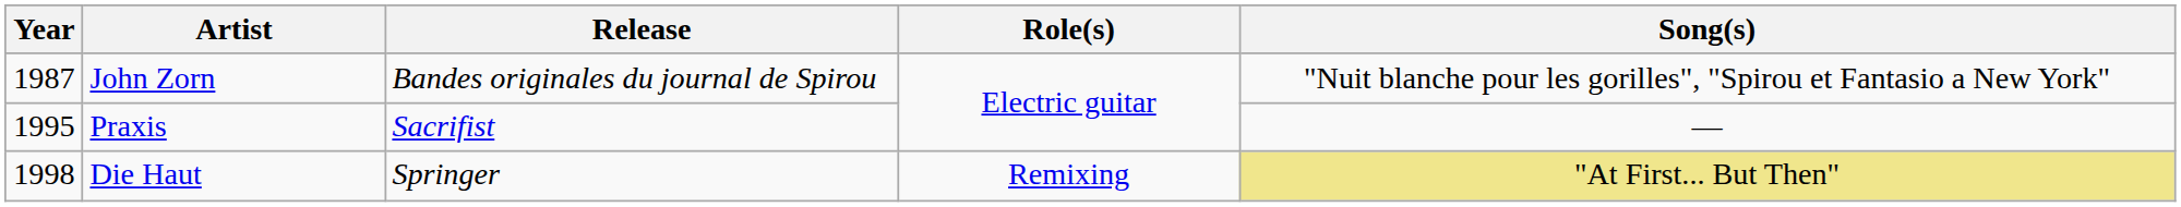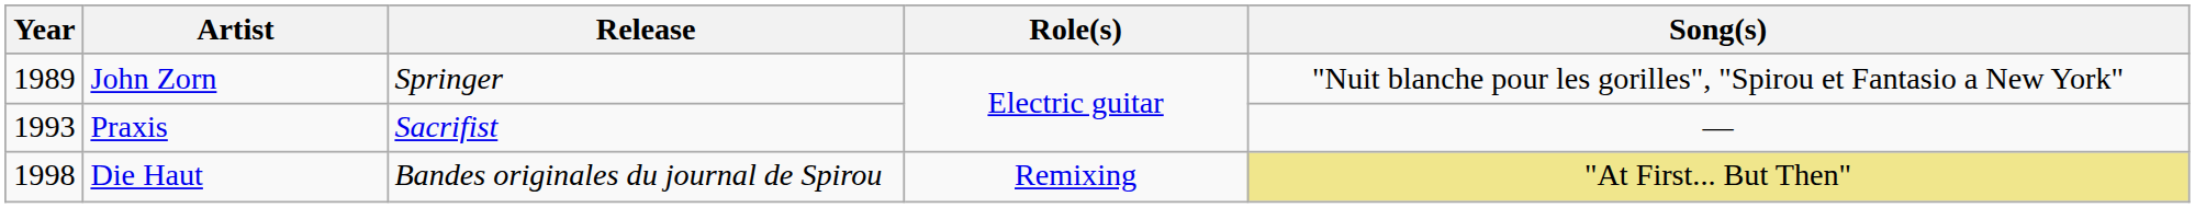 <table class="wikitable sortable">
 <tr>
 <th width="33">Year</th>
 <th width="150">Artist</th>
 <th width="260">Release</th>
 <th width="170">Role(s)</th>
 <th width="480">Song(s)</th>
 </tr>
 <tr>
-<td align="center">1987</td>
+<td align="center">1989</td>
 <td><a href='#'>John Zorn</a></td>
-<td><em>Bandes originales du journal de Spirou</em></td>
+<td><em>Springer</em></td>
 <td align="center" rowspan="2"><a href='#'>Electric guitar</a></td>
 <td align="center">"Nuit blanche pour les gorilles", "Spirou et Fantasio a New York"</td>
 </tr>
 <tr>
-<td align="center">1995</td>
+<td align="center">1993</td>
 <td><a href='#'>Praxis</a></td>
 <td><em><a href='#'>Sacrifist</a></em></td>
 <td align="center">—</td>
 </tr>
 <tr>
 <td align="center">1998</td>
 <td><a href='#'>Die Haut</a></td>
-<td><em>Springer</em></td>
+<td><em>Bandes originales du journal de Spirou</em></td>
 <td align="center"><a href='#'>Remixing</a></td>
 <td align="center" style="background: khaki;">"At First... But Then"</td>
 </tr>
 </table>
